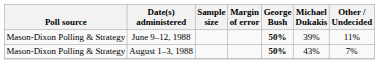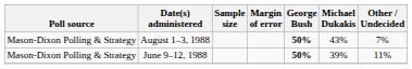 <table class="wikitable sortable mw-datatable" style="font-size:90%;text-align:center;line-height:17px">
 <tr valign=bottom>
 <th>Poll source</th>
 <th>Date(s)<br>administered</th>
 <th>Sample<br>size</th>
 <th>Margin<br>of error</th>
 <th class="unsortable">George<br>Bush<br><small></small></th>
 <th class="unsortable">Michael<br>Dukakis<br><small></small></th>
 <th class="unsortable">Other /<br>Undecided</th>
 </tr>
 <tr>
 <td style="text-align:left;">Mason-Dixon Polling & Strategy</td>
+<td data-sort-value="2022-09-07">August 1–3, 1988</td>
+<td></td>
+<td></td>
+<td><strong>50%</strong></td>
+<td>43%</td>
+<td>7%</td>
+</tr>
+<tr>
+<td style="text-align:left;">Mason-Dixon Polling & Strategy</td>
 <td data-sort-value="2022-09-07">June 9–12, 1988</td>
 <td></td>
 <td></td>
 <td><strong>50%</strong></td>
 <td>39%</td>
 <td>11%</td>
 </tr>
 <tr>
-<td style="text-align:left;">Mason-Dixon Polling & Strategy</td>
-<td data-sort-value="2022-09-07">August 1–3, 1988</td>
-<td></td>
-<td></td>
-<td><strong>50%</strong></td>
-<td>43%</td>
-<td>7%</td>
-</tr>
-<tr>
 </tr>
 </table>
